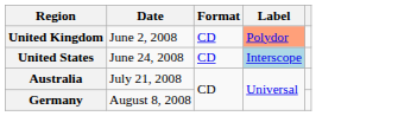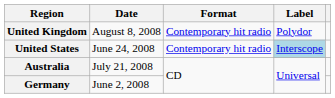 <table class="wikitable plainrowheaders">
 <tr>
 <th scope="col">Region</th>
 <th scope="col">Date</th>
 <th scope="col">Format</th>
 <th scope="col">Label</th>
 <th scope="col"></th>
 </tr>
 <tr>
 <th scope="row">United Kingdom</th>
-<td>June 2, 2008</td>
-<td><a href='#'>CD</a></td>
-<td style="background: lightsalmon;"><a href='#'>Polydor</a></td>
+<td>August 8, 2008</td>
+<td><a href='#'>Contemporary hit radio</a></td>
+<td><a href='#'>Polydor</a></td>
 <td></td>
 </tr>
 <tr>
 <th scope="row">United States</th>
 <td>June 24, 2008</td>
-<td><a href='#'>CD</a></td>
+<td><a href='#'>Contemporary hit radio</a></td>
 <td style="background: lightblue;"><a href='#'>Interscope</a></td>
 <td></td>
 </tr>
 <tr>
 <th scope="row">Australia</th>
 <td>July 21, 2008</td>
 <td rowspan="2">CD</td>
 <td rowspan="2"><a href='#'>Universal</a></td>
 <td></td>
 </tr>
 <tr>
 <th scope="row">Germany</th>
-<td>August 8, 2008</td>
+<td>June 2, 2008</td>
 <td></td>
 </tr>
 </table>
